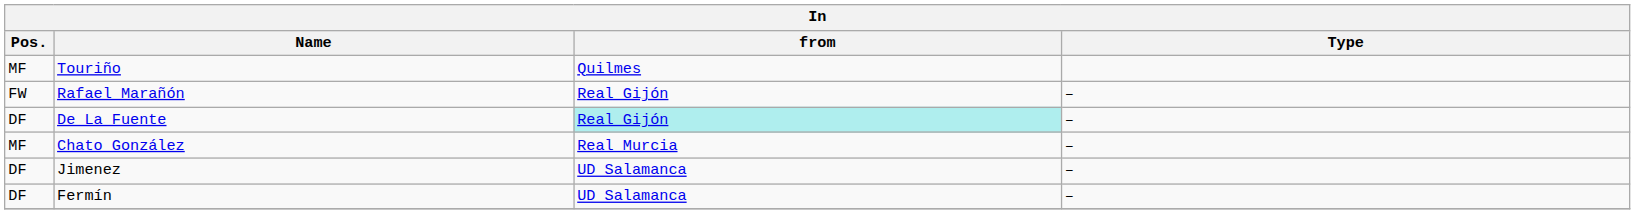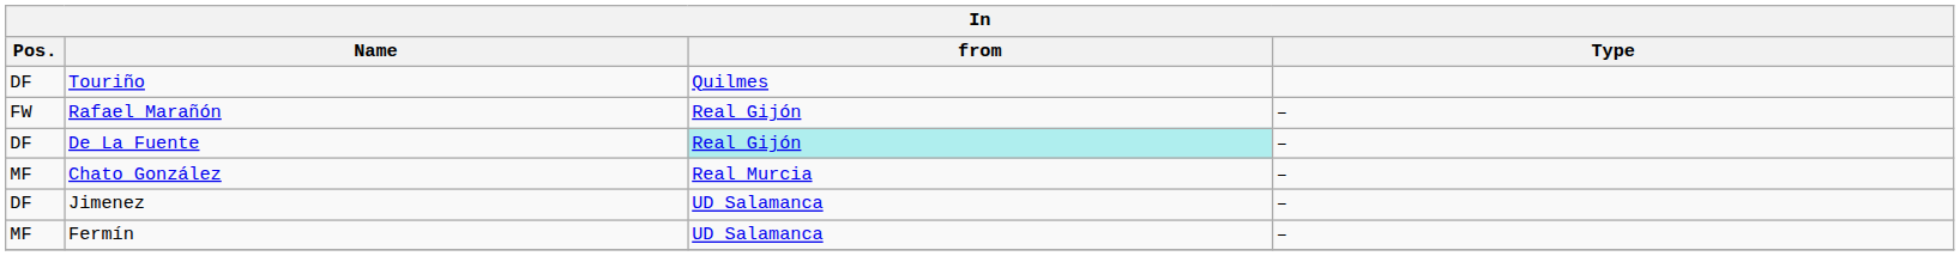 <table class="wikitable" style="font-size:90%;width:99%;">
 <tr>
 <th colspan="4">In</th>
 </tr>
 <tr>
 <th width=3%>Pos.</th>
 <th width=32%>Name</th>
 <th width=30%>from</th>
 <th width=35%>Type</th>
 </tr>
 <tr>
-<td>MF</td>
+<td>DF</td>
 <td><a href='#'>Touriño</a></td>
 <td><a href='#'>Quilmes</a></td>
 </tr>
 <tr>
 <td>FW</td>
 <td><a href='#'>Rafael Marañón</a></td>
 <td><a href='#'>Real Gijón</a></td>
 <td>–</td>
 </tr>
 <tr>
 <td>DF</td>
 <td><a href='#'>De La Fuente</a></td>
 <td style="background: paleturquoise;"><a href='#'>Real Gijón</a></td>
 <td>–</td>
 </tr>
 <tr>
 <td>MF</td>
 <td><a href='#'>Chato González</a></td>
 <td><a href='#'>Real Murcia</a></td>
 <td>–</td>
 </tr>
 <tr>
 <td>DF</td>
 <td>Jimenez</td>
 <td><a href='#'>UD Salamanca</a></td>
 <td>–</td>
 </tr>
 <tr>
-<td>DF</td>
+<td>MF</td>
 <td>Fermín</td>
 <td><a href='#'>UD Salamanca</a></td>
 <td>–</td>
 </tr>
 <tr>
 </tr>
 </table>
